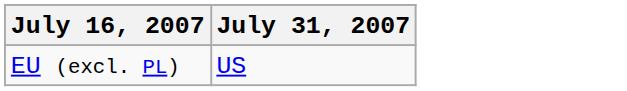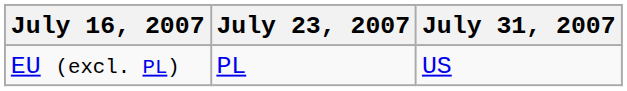 <table class="wikitable" border="1">
 <tr>
 <th>July 16, 2007</th>
+<th>July 23, 2007</th>
 <th>July 31, 2007</th>
 </tr>
 <tr>
 <td><a href='#'>EU</a> <small>(excl. <a href='#'>PL</a>)</small></td>
+<td><a href='#'>PL</a></td>
 <td><a href='#'>US</a></td>
 </tr>
 </table>
